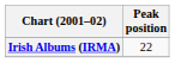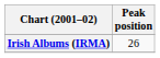 <table class="wikitable sortable plainrowheaders" style="text-align:center">
 <tr>
 <th scope="col">Chart (2001–02)</th>
 <th scope="col">Peak<br> position</th>
 </tr>
 <tr>
 </tr>
 <tr>
 </tr>
 <tr>
 </tr>
 <tr>
 </tr>
 <tr>
 </tr>
 <tr>
 </tr>
 <tr>
 </tr>
 <tr>
 <th scope="row"><a href='#'>Irish Albums</a> (<a href='#'>IRMA</a>)</th>
-<td align="center">22</td>
+<td align="center">26</td>
 </tr>
 <tr>
 </tr>
 <tr>
 </tr>
 <tr>
 </tr>
 <tr>
 </tr>
 <tr>
 </tr>
 </table>
